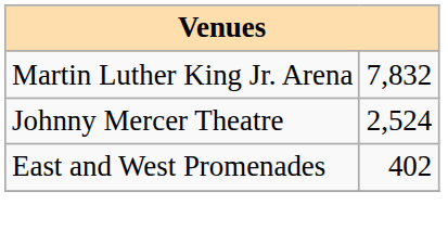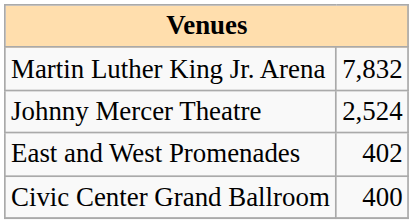 <table class="wikitable">
 <tr>
 <th colspan="2" style="background: #ffdead;">Venues</th>
 </tr>
 <tr>
 <td align="left">Martin Luther King Jr. Arena</td>
 <td align="right">7,832<br></td>
 </tr>
 <tr>
 <td align="left">Johnny Mercer Theatre</td>
 <td align="right">2,524</td>
 </tr>
 <tr>
 <td align="left">East and West Promenades</td>
 <td align="right">402</td>
 </tr>
 <tr>
+<td align="left">Civic Center Grand Ballroom</td>
+<td align="right">400</td>
+</tr>
+<tr>
 </tr>
 </table>
